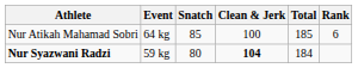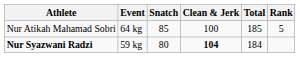 <table class="wikitable" style="font-size:90%">
 <tr>
 <th>Athlete</th>
 <th>Event</th>
 <th>Snatch</th>
 <th>Clean & Jerk</th>
 <th>Total</th>
 <th>Rank</th>
 </tr>
 <tr align=center>
 <td align=left>Nur Atikah Mahamad Sobri</td>
 <td align=left>64 kg</td>
 <td>85</td>
 <td>100</td>
 <td>185</td>
-<td>6</td>
+<td>5</td>
 </tr>
 <tr align=center>
 <td align=left><strong>Nur Syazwani Radzi</strong></td>
 <td align=left>59 kg</td>
 <td>80</td>
 <td><strong>104</strong></td>
 <td>184</td>
 <td></td>
 </tr>
 </table>
